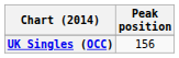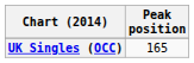 <table class="wikitable sortable plainrowheaders" style="text-align:center">
 <tr>
 <th>Chart (2014)</th>
 <th>Peak<br>position</th>
 </tr>
 <tr>
 </tr>
 <tr>
 <th scope="row"><a href='#'>UK Singles</a> (<a href='#'>OCC</a>)</th>
-<td style="text-align:center;">156</td>
+<td style="text-align:center;">165</td>
 </tr>
 </table>
